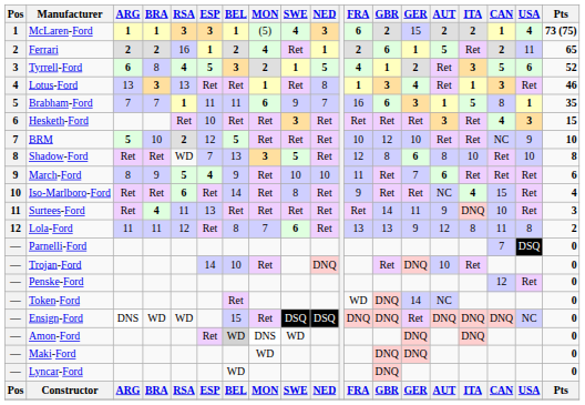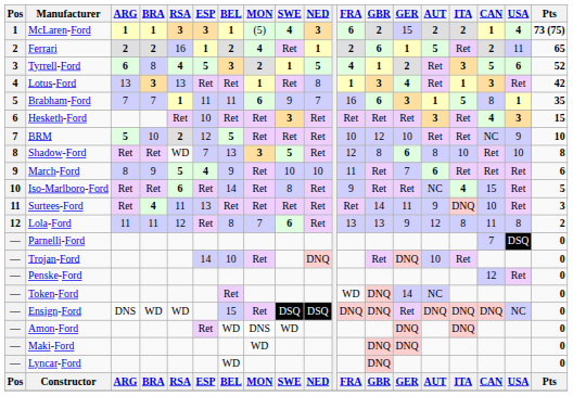 <table class="wikitable" style="font-size: 85%; text-align:center;">
 <tr valign="top">
 <th valign="middle">Pos</th>
 <th valign="middle">Manufacturer</th>
 <th><a href='#'>ARG</a><br></th>
 <th><a href='#'>BRA</a><br></th>
 <th><a href='#'>RSA</a><br></th>
 <th><a href='#'>ESP</a><br></th>
 <th><a href='#'>BEL</a><br></th>
 <th><a href='#'>MON</a><br></th>
 <th><a href='#'>SWE</a><br></th>
 <th><a href='#'>NED</a><br></th>
 <th rowspan="22"></th>
 <th><a href='#'>FRA</a><br></th>
 <th><a href='#'>GBR</a><br></th>
 <th><a href='#'>GER</a><br></th>
 <th><a href='#'>AUT</a><br></th>
 <th><a href='#'>ITA</a><br></th>
 <th><a href='#'>CAN</a><br></th>
 <th><a href='#'>USA</a><br></th>
 <th valign="middle">Pts</th>
 </tr>
 <tr>
 <th>1</th>
 <td align="left"> <a href='#'>McLaren</a>-<a href='#'>Ford</a></td>
 <td style="background:#ffffbf;"><strong>1</strong></td>
 <td style="background:#ffffbf;"><strong>1</strong></td>
 <td style="background:#ffdf9f;"><strong>3</strong></td>
 <td style="background:#ffdf9f;"><strong>3</strong></td>
 <td style="background:#ffffbf;"><strong>1</strong></td>
 <td style="background:#dfffdf;">(5)</td>
 <td style="background:#dfffdf;"><strong>4</strong></td>
 <td style="background:#ffdf9f;"><strong>3</strong></td>
 <td style="background:#dfffdf;"><strong>6</strong></td>
 <td style="background:#dfdfdf;"><strong>2</strong></td>
 <td style="background:#cfcfff;">15</td>
 <td style="background:#dfdfdf;"><strong>2</strong></td>
 <td style="background:#dfdfdf;"><strong>2</strong></td>
 <td style="background:#ffffbf;"><strong>1</strong></td>
 <td style="background:#dfffdf;"><strong>4</strong></td>
 <td align="right"><strong>73 (75)</strong></td>
 </tr>
 <tr>
 <th>2</th>
 <td align="left"> <a href='#'>Ferrari</a></td>
 <td style="background:#dfdfdf;"><strong>2</strong></td>
 <td style="background:#dfdfdf;"><strong>2</strong></td>
 <td style="background:#cfcfff;">16</td>
 <td style="background:#ffffbf;"><strong>1</strong></td>
 <td style="background:#dfdfdf;"><strong>2</strong></td>
 <td style="background:#dfffdf;"><strong>4</strong></td>
 <td style="background:#efcfff;">Ret</td>
 <td style="background:#ffffbf;"><strong>1</strong></td>
 <td style="background:#dfdfdf;"><strong>2</strong></td>
 <td style="background:#dfffdf;"><strong>6</strong></td>
 <td style="background:#ffffbf;"><strong>1</strong></td>
 <td style="background:#dfffdf;"><strong>5</strong></td>
 <td style="background:#efcfff;">Ret</td>
 <td style="background:#dfdfdf;"><strong>2</strong></td>
 <td style="background:#cfcfff;">11</td>
 <td align="right"><strong>65</strong></td>
 </tr>
 <tr>
 <th>3</th>
 <td align="left"> <a href='#'>Tyrrell</a>-<a href='#'>Ford</a></td>
 <td style="background:#dfffdf;"><strong>6</strong></td>
 <td style="background:#cfcfff;">8</td>
 <td style="background:#dfffdf;"><strong>4</strong></td>
 <td style="background:#dfffdf;"><strong>5</strong></td>
 <td style="background:#ffdf9f;"><strong>3</strong></td>
 <td style="background:#dfdfdf;"><strong>2</strong></td>
 <td style="background:#ffffbf;"><strong>1</strong></td>
 <td style="background:#dfffdf;"><strong>5</strong></td>
 <td style="background:#dfffdf;"><strong>4</strong></td>
 <td style="background:#ffffbf;"><strong>1</strong></td>
 <td style="background:#dfdfdf;"><strong>2</strong></td>
 <td style="background:#efcfff;">Ret</td>
 <td style="background:#ffdf9f;"><strong>3</strong></td>
 <td style="background:#dfffdf;"><strong>5</strong></td>
 <td style="background:#dfffdf;"><strong>6</strong></td>
 <td align="right"><strong>52</strong></td>
 </tr>
 <tr>
 <th>4</th>
 <td align="left"> <a href='#'>Lotus</a>-<a href='#'>Ford</a></td>
 <td style="background:#cfcfff;">13</td>
 <td style="background:#ffdf9f;"><strong>3</strong></td>
 <td style="background:#cfcfff;">13</td>
 <td style="background:#efcfff;">Ret</td>
 <td style="background:#efcfff;">Ret</td>
 <td style="background:#ffffbf;"><strong>1</strong></td>
 <td style="background:#efcfff;">Ret</td>
 <td style="background:#cfcfff;">8</td>
 <td style="background:#ffffbf;"><strong>1</strong></td>
 <td style="background:#ffdf9f;"><strong>3</strong></td>
 <td style="background:#dfffdf;"><strong>4</strong></td>
 <td style="background:#efcfff;">Ret</td>
 <td style="background:#ffffbf;"><strong>1</strong></td>
 <td style="background:#ffdf9f;"><strong>3</strong></td>
 <td style="background:#efcfff;">Ret</td>
-<td align="right"><strong>46</strong></td>
+<td align="right"><strong>42</strong></td>
 </tr>
 <tr>
 <th>5</th>
 <td align="left"> <a href='#'>Brabham</a>-<a href='#'>Ford</a></td>
 <td style="background:#cfcfff;">7</td>
 <td style="background:#cfcfff;">7</td>
 <td style="background:#ffffbf;"><strong>1</strong></td>
 <td style="background:#cfcfff;">11</td>
 <td style="background:#cfcfff;">11</td>
 <td style="background:#dfffdf;"><strong>6</strong></td>
 <td style="background:#cfcfff;">9</td>
 <td style="background:#cfcfff;">7</td>
 <td style="background:#cfcfff;">16</td>
 <td style="background:#dfffdf;"><strong>6</strong></td>
 <td style="background:#ffdf9f;"><strong>3</strong></td>
 <td style="background:#ffffbf;"><strong>1</strong></td>
 <td style="background:#dfffdf;"><strong>5</strong></td>
 <td style="background:#cfcfff;">8</td>
 <td style="background:#ffffbf;"><strong>1</strong></td>
 <td align="right"><strong>35</strong></td>
 </tr>
 <tr>
 <th>6</th>
 <td align="left"> <a href='#'>Hesketh</a>-<a href='#'>Ford</a></td>
 <td></td>
 <td></td>
 <td style="background:#efcfff;">Ret</td>
 <td style="background:#cfcfff;">10</td>
 <td style="background:#efcfff;">Ret</td>
 <td style="background:#efcfff;">Ret</td>
 <td style="background:#ffdf9f;"><strong>3</strong></td>
 <td style="background:#efcfff;">Ret</td>
 <td style="background:#efcfff;">Ret</td>
 <td style="background:#efcfff;">Ret</td>
 <td style="background:#efcfff;">Ret</td>
 <td style="background:#ffdf9f;"><strong>3</strong></td>
 <td style="background:#efcfff;">Ret</td>
 <td style="background:#dfffdf;"><strong>4</strong></td>
 <td style="background:#ffdf9f;"><strong>3</strong></td>
 <td align="right"><strong>15</strong></td>
 </tr>
 <tr>
 <th>7</th>
 <td align="left"> <a href='#'>BRM</a></td>
 <td style="background:#dfffdf;"><strong>5</strong></td>
 <td style="background:#cfcfff;">10</td>
 <td style="background:#dfdfdf;"><strong>2</strong></td>
 <td style="background:#cfcfff;">12</td>
 <td style="background:#dfffdf;"><strong>5</strong></td>
 <td style="background:#efcfff;">Ret</td>
 <td style="background:#efcfff;">Ret</td>
 <td style="background:#efcfff;">Ret</td>
 <td style="background:#cfcfff;">10</td>
 <td style="background:#cfcfff;">12</td>
 <td style="background:#cfcfff;">10</td>
 <td style="background:#efcfff;">Ret</td>
 <td style="background:#efcfff;">Ret</td>
 <td style="background:#cfcfff;">NC</td>
 <td style="background:#cfcfff;">9</td>
 <td align="right"><strong>10</strong></td>
 </tr>
 <tr>
 <th>8</th>
 <td align="left"> <a href='#'>Shadow</a>-<a href='#'>Ford</a></td>
 <td style="background:#efcfff;">Ret</td>
 <td style="background:#efcfff;">Ret</td>
 <td>WD</td>
 <td style="background:#cfcfff;">7</td>
 <td style="background:#cfcfff;">13</td>
 <td style="background:#ffdf9f;"><strong>3</strong></td>
 <td style="background:#dfffdf;"><strong>5</strong></td>
 <td style="background:#efcfff;">Ret</td>
 <td style="background:#cfcfff;">12</td>
 <td style="background:#cfcfff;">8</td>
 <td style="background:#dfffdf;"><strong>6</strong></td>
 <td style="background:#cfcfff;">8</td>
 <td style="background:#cfcfff;">10</td>
 <td style="background:#efcfff;">Ret</td>
 <td style="background:#cfcfff;">10</td>
 <td align="right"><strong>8</strong></td>
 </tr>
 <tr>
 <th>9</th>
 <td align="left"> <a href='#'>March</a>-<a href='#'>Ford</a></td>
 <td style="background:#cfcfff;">8</td>
 <td style="background:#cfcfff;">9</td>
 <td style="background:#dfffdf;"><strong>5</strong></td>
 <td style="background:#dfffdf;"><strong>4</strong></td>
 <td style="background:#cfcfff;">9</td>
 <td style="background:#efcfff;">Ret</td>
 <td style="background:#cfcfff;">10</td>
 <td style="background:#cfcfff;">10</td>
 <td style="background:#cfcfff;">11</td>
 <td style="background:#efcfff;">Ret</td>
 <td style="background:#cfcfff;">7</td>
 <td style="background:#dfffdf;"><strong>6</strong></td>
 <td style="background:#efcfff;">Ret</td>
 <td style="background:#efcfff;">Ret</td>
 <td style="background:#efcfff;">Ret</td>
 <td align="right"><strong>6</strong></td>
 </tr>
 <tr>
 <th>10</th>
 <td align="left"> <a href='#'>Iso-Marlboro</a>-<a href='#'>Ford</a></td>
 <td style="background:#efcfff;">Ret</td>
 <td style="background:#efcfff;">Ret</td>
 <td style="background:#dfffdf;"><strong>6</strong></td>
 <td style="background:#efcfff;">Ret</td>
 <td style="background:#cfcfff;">14</td>
 <td style="background:#efcfff;">Ret</td>
 <td style="background:#cfcfff;">8</td>
 <td style="background:#efcfff;">Ret</td>
 <td style="background:#cfcfff;">9</td>
 <td style="background:#efcfff;">Ret</td>
 <td style="background:#efcfff;">Ret</td>
 <td style="background:#cfcfff;">NC</td>
 <td style="background:#dfffdf;"><strong>4</strong></td>
 <td style="background:#cfcfff;">15</td>
 <td style="background:#efcfff;">Ret</td>
-<td align="right"><strong>4</strong></td>
+<td align="right"><strong>5</strong></td>
 </tr>
 <tr>
 <th>11</th>
 <td align="left"> <a href='#'>Surtees</a>-<a href='#'>Ford</a></td>
 <td style="background:#efcfff;">Ret</td>
 <td style="background:#dfffdf;"><strong>4</strong></td>
 <td style="background:#cfcfff;">11</td>
 <td style="background:#cfcfff;">13</td>
 <td style="background:#efcfff;">Ret</td>
 <td style="background:#efcfff;">Ret</td>
 <td style="background:#efcfff;">Ret</td>
 <td style="background:#efcfff;">Ret</td>
 <td style="background:#efcfff;">Ret</td>
 <td style="background:#cfcfff;">14</td>
 <td style="background:#cfcfff;">11</td>
 <td style="background:#cfcfff;">9</td>
 <td style="background:#ffcfcf;">DNQ</td>
 <td style="background:#cfcfff;">10</td>
 <td style="background:#efcfff;">Ret</td>
 <td align="right"><strong>3</strong></td>
 </tr>
 <tr>
 <th>12</th>
 <td align="left"> <a href='#'>Lola</a>-<a href='#'>Ford</a></td>
 <td style="background:#cfcfff;">11</td>
 <td style="background:#cfcfff;">11</td>
 <td style="background:#cfcfff;">12</td>
 <td style="background:#efcfff;">Ret</td>
 <td style="background:#cfcfff;">8</td>
 <td style="background:#cfcfff;">7</td>
 <td style="background:#dfffdf;"><strong>6</strong></td>
 <td style="background:#efcfff;">Ret</td>
 <td style="background:#cfcfff;">13</td>
 <td style="background:#cfcfff;">13</td>
 <td style="background:#cfcfff;">9</td>
 <td style="background:#cfcfff;">12</td>
 <td style="background:#cfcfff;">8</td>
 <td style="background:#cfcfff;">11</td>
 <td style="background:#cfcfff;">8</td>
 <td align="right"><strong>2</strong></td>
 </tr>
 <tr>
 <th>—</th>
 <td align="left"> <a href='#'>Parnelli</a>-<a href='#'>Ford</a></td>
 <td></td>
 <td></td>
 <td></td>
 <td></td>
 <td></td>
 <td></td>
 <td></td>
 <td></td>
 <td></td>
 <td></td>
 <td></td>
 <td></td>
 <td></td>
 <td style="background:#cfcfff;">7</td>
 <td style="background:#000000; color:white">DSQ</td>
 <td align="right"><strong>0</strong></td>
 </tr>
 <tr>
 <th>—</th>
 <td align="left"> <a href='#'>Trojan</a>-<a href='#'>Ford</a></td>
 <td></td>
 <td></td>
 <td></td>
 <td style="background:#cfcfff;">14</td>
 <td style="background:#cfcfff;">10</td>
 <td style="background:#efcfff;">Ret</td>
 <td></td>
 <td style="background:#ffcfcf;">DNQ</td>
 <td></td>
 <td style="background:#efcfff;">Ret</td>
 <td style="background:#ffcfcf;">DNQ</td>
 <td style="background:#cfcfff;">10</td>
 <td style="background:#efcfff;">Ret</td>
 <td></td>
 <td></td>
 <td align="right"><strong>0</strong></td>
 </tr>
 <tr>
 <th>—</th>
 <td align="left"> <a href='#'>Penske</a>-<a href='#'>Ford</a></td>
 <td></td>
 <td></td>
 <td></td>
 <td></td>
 <td></td>
 <td></td>
 <td></td>
 <td></td>
 <td></td>
 <td></td>
 <td></td>
 <td></td>
 <td></td>
 <td style="background:#cfcfff;">12</td>
 <td style="background:#efcfff;">Ret</td>
 <td align="right"><strong>0</strong></td>
 </tr>
 <tr>
 <th>—</th>
 <td align="left"> <a href='#'>Token</a>-<a href='#'>Ford</a></td>
 <td></td>
 <td></td>
 <td></td>
 <td></td>
 <td style="background:#efcfff;">Ret</td>
 <td></td>
 <td></td>
 <td></td>
 <td>WD</td>
 <td style="background:#ffcfcf;">DNQ</td>
 <td style="background:#cfcfff;">14</td>
 <td style="background:#cfcfff;">NC</td>
 <td></td>
 <td></td>
 <td></td>
 <td align="right"><strong>0</strong></td>
 </tr>
 <tr>
 <th>—</th>
 <td align="left"> <a href='#'>Ensign</a>-<a href='#'>Ford</a></td>
 <td style="background:#ffffff;">DNS</td>
 <td>WD</td>
 <td>WD</td>
 <td></td>
 <td style="background:#cfcfff;">15</td>
 <td style="background:#efcfff;">Ret</td>
 <td style="background:#000000; color:white">DSQ</td>
 <td style="background:#000000; color:white">DSQ</td>
 <td style="background:#ffcfcf;">DNQ</td>
 <td style="background:#ffcfcf;">DNQ</td>
 <td style="background:#efcfff;">Ret</td>
 <td style="background:#ffcfcf;">DNQ</td>
 <td style="background:#ffcfcf;">DNQ</td>
 <td style="background:#ffcfcf;">DNQ</td>
 <td style="background:#cfcfff;">NC</td>
 <td align="right"><strong>0</strong></td>
 </tr>
 <tr>
 <th>—</th>
 <td align="left"> <a href='#'>Amon</a>-<a href='#'>Ford</a></td>
 <td></td>
 <td></td>
 <td></td>
 <td style="background:#efcfff;">Ret</td>
-<td style="background: lightgrey;">WD</td>
+<td>WD</td>
 <td style="background:#ffffff;">DNS</td>
 <td>WD</td>
 <td></td>
 <td></td>
 <td></td>
 <td style="background:#ffcfcf;">DNQ</td>
 <td></td>
 <td style="background:#ffcfcf;">DNQ</td>
 <td></td>
 <td></td>
 <td align="right"><strong>0</strong></td>
 </tr>
 <tr>
 <th>—</th>
 <td align="left"> <a href='#'>Maki</a>-<a href='#'>Ford</a></td>
 <td></td>
 <td></td>
 <td></td>
 <td></td>
 <td></td>
 <td>WD</td>
 <td></td>
 <td></td>
 <td></td>
 <td style="background:#ffcfcf;">DNQ</td>
 <td style="background:#ffcfcf;">DNQ</td>
 <td></td>
 <td></td>
 <td></td>
 <td></td>
 <td align="right"><strong>0</strong></td>
 </tr>
 <tr>
 <th>—</th>
 <td align="left"> <a href='#'>Lyncar</a>-<a href='#'>Ford</a></td>
 <td></td>
 <td></td>
 <td></td>
 <td></td>
 <td>WD</td>
 <td></td>
 <td></td>
 <td></td>
 <td></td>
 <td style="background:#ffcfcf;">DNQ</td>
 <td></td>
 <td></td>
 <td></td>
 <td></td>
 <td></td>
 <td align="right"><strong>0</strong></td>
 </tr>
 <tr valign="top">
 <th valign="middle">Pos</th>
 <th valign="middle">Constructor</th>
 <th><a href='#'>ARG</a><br></th>
 <th><a href='#'>BRA</a><br></th>
 <th><a href='#'>RSA</a><br></th>
 <th><a href='#'>ESP</a><br></th>
 <th><a href='#'>BEL</a><br></th>
 <th><a href='#'>MON</a><br></th>
 <th><a href='#'>SWE</a><br></th>
 <th><a href='#'>NED</a><br></th>
 <th><a href='#'>FRA</a><br></th>
 <th><a href='#'>GBR</a><br></th>
 <th><a href='#'>GER</a><br></th>
 <th><a href='#'>AUT</a><br></th>
 <th><a href='#'>ITA</a><br></th>
 <th><a href='#'>CAN</a><br></th>
 <th><a href='#'>USA</a><br></th>
 <th valign="middle">Pts</th>
 </tr>
 <tr>
 </tr>
 </table>
